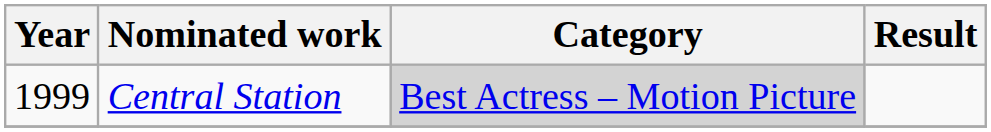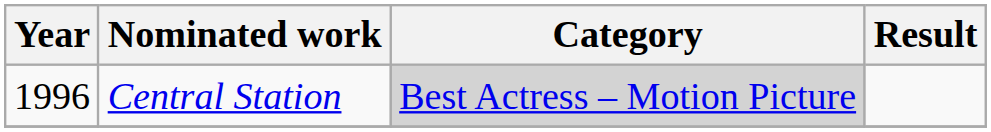 <table class="wikitable sortable">
 <tr>
 <th>Year</th>
 <th>Nominated work</th>
 <th>Category</th>
 <th>Result</th>
 </tr>
 <tr>
-<td>1999</td>
+<td>1996</td>
 <td><em><a href='#'>Central Station</a></em></td>
 <td style="background: lightgrey;"><a href='#'>Best Actress – Motion Picture</a></td>
 <td></td>
 </tr>
 <tr>
 </tr>
 </table>
